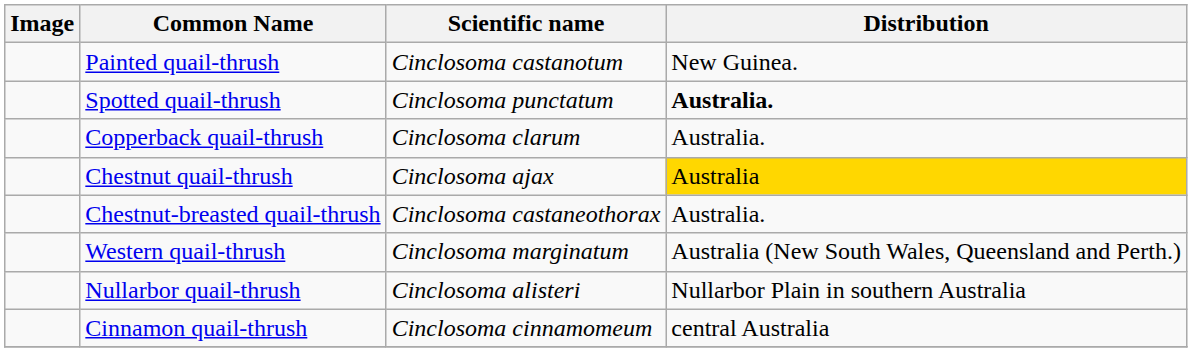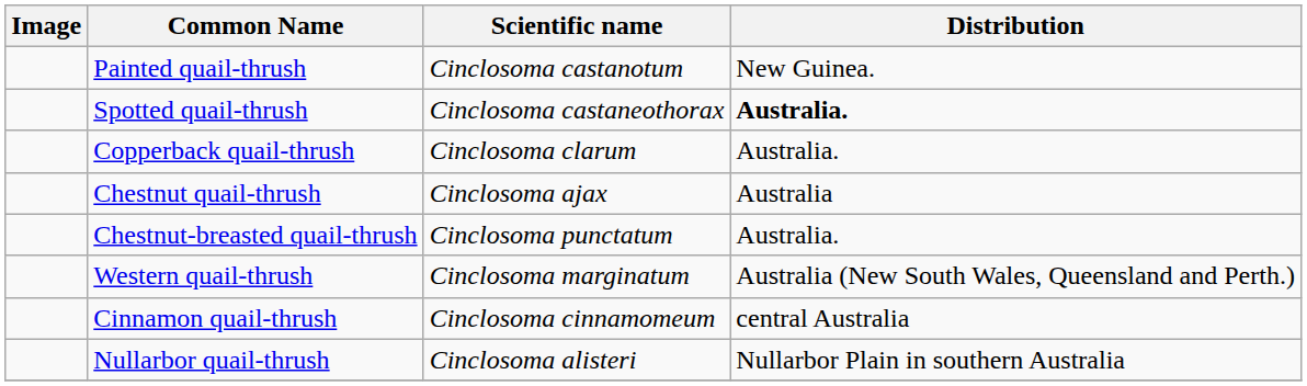 <table class="wikitable sortable">
 <tr>
 <th>Image</th>
 <th>Common Name</th>
 <th>Scientific name</th>
 <th>Distribution</th>
 </tr>
 <tr>
 <td></td>
 <td><a href='#'>Painted quail-thrush</a></td>
 <td><em>Cinclosoma castanotum</em></td>
 <td>New Guinea.</td>
 </tr>
 <tr>
 <td></td>
 <td><a href='#'>Spotted quail-thrush</a></td>
-<td><em>Cinclosoma punctatum</em></td>
+<td><em>Cinclosoma castaneothorax</em></td>
 <td><strong>Australia.</strong></td>
 </tr>
 <tr>
 <td></td>
 <td><a href='#'>Copperback quail-thrush</a></td>
 <td><em>Cinclosoma clarum</em></td>
 <td>Australia.</td>
 </tr>
 <tr>
 <td></td>
 <td><a href='#'>Chestnut quail-thrush</a></td>
 <td><em>Cinclosoma ajax</em></td>
-<td style="background: gold;">Australia</td>
+<td>Australia</td>
 </tr>
 <tr>
 <td></td>
 <td><a href='#'>Chestnut-breasted quail-thrush</a></td>
-<td><em>Cinclosoma castaneothorax</em></td>
+<td><em>Cinclosoma punctatum</em></td>
 <td>Australia.</td>
 </tr>
 <tr>
 <td></td>
 <td><a href='#'>Western quail-thrush</a></td>
 <td><em>Cinclosoma marginatum</em></td>
 <td>Australia (New South Wales, Queensland and Perth.)</td>
 </tr>
 <tr>
 <td></td>
+<td><a href='#'>Cinnamon quail-thrush</a></td>
+<td><em>Cinclosoma cinnamomeum</em></td>
+<td>central Australia</td>
+</tr>
+<tr>
+<td></td>
 <td><a href='#'>Nullarbor quail-thrush</a></td>
 <td><em>Cinclosoma alisteri</em></td>
 <td>Nullarbor Plain in southern Australia</td>
 </tr>
 <tr>
-<td></td>
-<td><a href='#'>Cinnamon quail-thrush</a></td>
-<td><em>Cinclosoma cinnamomeum</em></td>
-<td>central Australia</td>
-</tr>
-<tr>
 </tr>
 </table>
